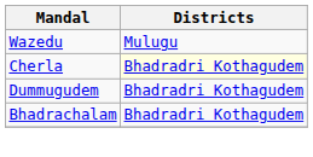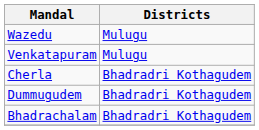 <table class="wikitable sortable static-row-numbers static-row-header-hash">
 <tr>
 <th>Mandal</th>
 <th>Districts</th>
 </tr>
 <tr>
 <td><a href='#'>Wazedu</a></td>
 <td><a href='#'>Mulugu</a></td>
 </tr>
 <tr>
+<td><a href='#'>Venkatapuram</a></td>
+<td><a href='#'>Mulugu</a></td>
+</tr>
+<tr>
 <td><a href='#'>Cherla</a></td>
-<td style="background: lightyellow;"><a href='#'>Bhadradri Kothagudem</a></td>
+<td><a href='#'>Bhadradri Kothagudem</a></td>
 </tr>
 <tr>
 <td><a href='#'>Dummugudem</a></td>
 <td><a href='#'>Bhadradri Kothagudem</a></td>
 </tr>
 <tr>
 <td><a href='#'>Bhadrachalam</a></td>
 <td><a href='#'>Bhadradri Kothagudem</a></td>
 </tr>
 <tr>
 </tr>
 </table>
